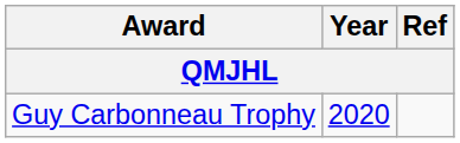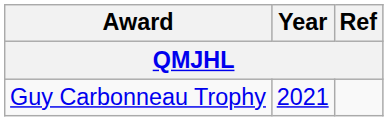 <table class="wikitable">
 <tr>
 <th>Award</th>
 <th>Year</th>
 <th>Ref</th>
 </tr>
 <tr>
 <th colspan="3"><a href='#'>QMJHL</a></th>
 </tr>
 <tr>
 <td><a href='#'>Guy Carbonneau Trophy</a></td>
-<td><a href='#'>2020</a></td>
+<td><a href='#'>2021</a></td>
 <td></td>
 </tr>
 </table>
